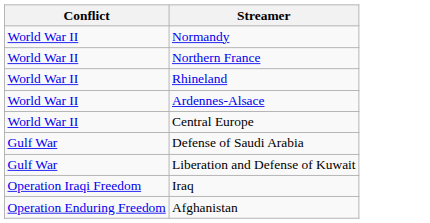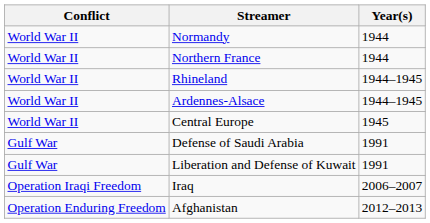 <table class="wikitable" align="left">
 <tr bgcolor="#efefef">
 <th>Conflict</th>
 <th>Streamer</th>
+<th>Year(s)</th>
 </tr>
 <tr>
 <td><a href='#'>World War II</a></td>
 <td><a href='#'>Normandy</a></td>
+<td>1944</td>
 </tr>
 <tr>
 <td><a href='#'>World War II</a></td>
 <td><a href='#'>Northern France</a></td>
+<td>1944</td>
 </tr>
 <tr>
 <td><a href='#'>World War II</a></td>
 <td><a href='#'>Rhineland</a></td>
+<td>1944–1945</td>
 </tr>
 <tr>
 <td><a href='#'>World War II</a></td>
 <td><a href='#'>Ardennes-Alsace</a></td>
+<td>1944–1945</td>
 </tr>
 <tr>
 <td><a href='#'>World War II</a></td>
 <td>Central Europe</td>
+<td>1945</td>
 </tr>
 <tr>
 <td><a href='#'>Gulf War</a></td>
 <td>Defense of Saudi Arabia</td>
+<td>1991</td>
 </tr>
 <tr>
 <td><a href='#'>Gulf War</a></td>
 <td>Liberation and Defense of Kuwait</td>
+<td>1991</td>
 </tr>
 <tr>
 <td><a href='#'>Operation Iraqi Freedom</a></td>
 <td>Iraq</td>
+<td>2006–2007</td>
 </tr>
 <tr>
 <td><a href='#'>Operation Enduring Freedom</a></td>
 <td>Afghanistan</td>
+<td>2012–2013</td>
 </tr>
 </table>
